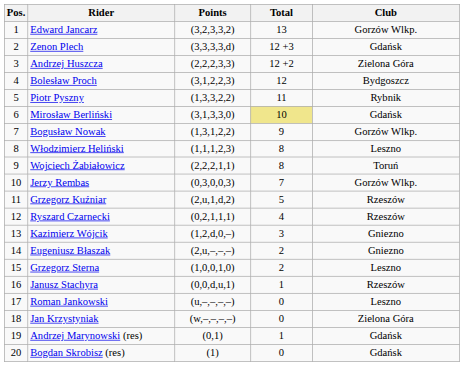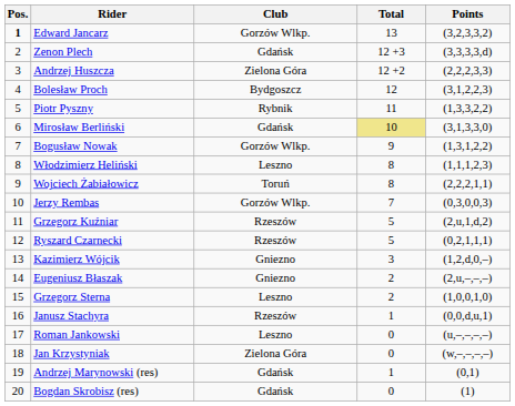 <table class=wikitable style="font-size:93%;">
 <tr>
 <th width=25px>Pos.</th>
 <th width=200px>Rider</th>
+<th width=200px>Club</th>
+<th width=80px>Total</th>
 <th width=100px>Points</th>
-<th width=80px>Total</th>
-<th width=200px>Club</th>
 </tr>
 <tr align=center>
-<td>1</td>
+<td><strong>1</strong></td>
 <td align=left><a href='#'>Edward Jancarz</a></td>
+<td>Gorzów Wlkp.</td>
+<td>13</td>
 <td>(3,2,3,3,2)</td>
-<td>13</td>
-<td>Gorzów Wlkp.</td>
 </tr>
 <tr align=center>
 <td>2</td>
 <td align=left><a href='#'>Zenon Plech</a></td>
+<td>Gdańsk</td>
+<td>12 +3</td>
 <td>(3,3,3,3,d)</td>
-<td>12 +3</td>
-<td>Gdańsk</td>
 </tr>
 <tr align=center>
 <td>3</td>
 <td align=left><a href='#'>Andrzej Huszcza</a></td>
+<td>Zielona Góra</td>
+<td>12 +2</td>
 <td>(2,2,2,3,3)</td>
-<td>12 +2</td>
-<td>Zielona Góra</td>
 </tr>
 <tr align=center>
 <td>4</td>
 <td align=left><a href='#'>Bolesław Proch</a></td>
+<td>Bydgoszcz</td>
+<td>12</td>
 <td>(3,1,2,2,3)</td>
-<td>12</td>
-<td>Bydgoszcz</td>
 </tr>
 <tr align=center>
 <td>5</td>
 <td align=left><a href='#'>Piotr Pyszny</a></td>
+<td>Rybnik</td>
+<td>11</td>
 <td>(1,3,3,2,2)</td>
-<td>11</td>
-<td>Rybnik</td>
 </tr>
 <tr align=center>
 <td>6</td>
 <td align=left><a href='#'>Mirosław Berliński</a></td>
+<td>Gdańsk</td>
+<td style="background: khaki;">10</td>
 <td>(3,1,3,3,0)</td>
-<td style="background: khaki;">10</td>
-<td>Gdańsk</td>
 </tr>
 <tr align=center>
 <td>7</td>
 <td align=left><a href='#'>Bogusław Nowak</a></td>
+<td>Gorzów Wlkp.</td>
+<td>9</td>
 <td>(1,3,1,2,2)</td>
-<td>9</td>
-<td>Gorzów Wlkp.</td>
 </tr>
 <tr align=center>
 <td>8</td>
 <td align=left><a href='#'>Włodzimierz Heliński</a></td>
+<td>Leszno</td>
+<td>8</td>
 <td>(1,1,1,2,3)</td>
-<td>8</td>
-<td>Leszno</td>
 </tr>
 <tr align=center>
 <td>9</td>
 <td align=left><a href='#'>Wojciech Żabiałowicz</a></td>
+<td>Toruń</td>
+<td>8</td>
 <td>(2,2,2,1,1)</td>
-<td>8</td>
-<td>Toruń</td>
 </tr>
 <tr align=center>
 <td>10</td>
 <td align=left><a href='#'>Jerzy Rembas</a></td>
+<td>Gorzów Wlkp.</td>
+<td>7</td>
 <td>(0,3,0,0,3)</td>
-<td>7</td>
-<td>Gorzów Wlkp.</td>
 </tr>
 <tr align=center>
 <td>11</td>
 <td align=left><a href='#'>Grzegorz Kuźniar</a></td>
+<td>Rzeszów</td>
+<td>5</td>
 <td>(2,u,1,d,2)</td>
-<td>5</td>
-<td>Rzeszów</td>
 </tr>
 <tr align=center>
 <td>12</td>
 <td align=left><a href='#'>Ryszard Czarnecki</a></td>
+<td>Rzeszów</td>
+<td>5</td>
 <td>(0,2,1,1,1)</td>
-<td>4</td>
-<td>Rzeszów</td>
 </tr>
 <tr align=center>
 <td>13</td>
 <td align=left><a href='#'>Kazimierz Wójcik</a></td>
+<td>Gniezno</td>
+<td>3</td>
 <td>(1,2,d,0,–)</td>
-<td>3</td>
-<td>Gniezno</td>
 </tr>
 <tr align=center>
 <td>14</td>
 <td align=left><a href='#'>Eugeniusz Błaszak</a></td>
+<td>Gniezno</td>
+<td>2</td>
 <td>(2,u,–,–,–)</td>
-<td>2</td>
-<td>Gniezno</td>
 </tr>
 <tr align=center>
 <td>15</td>
 <td align=left><a href='#'>Grzegorz Sterna</a></td>
+<td>Leszno</td>
+<td>2</td>
 <td>(1,0,0,1,0)</td>
-<td>2</td>
-<td>Leszno</td>
 </tr>
 <tr align=center>
 <td>16</td>
 <td align=left><a href='#'>Janusz Stachyra</a></td>
+<td>Rzeszów</td>
+<td>1</td>
 <td>(0,0,d,u,1)</td>
-<td>1</td>
-<td>Rzeszów</td>
 </tr>
 <tr align=center>
 <td>17</td>
 <td align=left><a href='#'>Roman Jankowski</a></td>
+<td>Leszno</td>
+<td>0</td>
 <td>(u,–,–,–,–)</td>
-<td>0</td>
-<td>Leszno</td>
 </tr>
 <tr align=center>
 <td>18</td>
 <td align=left><a href='#'>Jan Krzystyniak</a></td>
+<td>Zielona Góra</td>
+<td>0</td>
 <td>(w,–,–,–,–)</td>
-<td>0</td>
-<td>Zielona Góra</td>
 </tr>
 <tr align=center>
 <td>19</td>
 <td align=left><a href='#'>Andrzej Marynowski</a>	(res)</td>
+<td>Gdańsk</td>
+<td>1</td>
 <td>(0,1)</td>
-<td>1</td>
-<td>Gdańsk</td>
 </tr>
 <tr align=center>
 <td>20</td>
 <td align=left><a href='#'>Bogdan Skrobisz</a> (res)</td>
+<td>Gdańsk</td>
+<td>0</td>
 <td>(1)</td>
-<td>0</td>
-<td>Gdańsk</td>
 </tr>
 </table>
